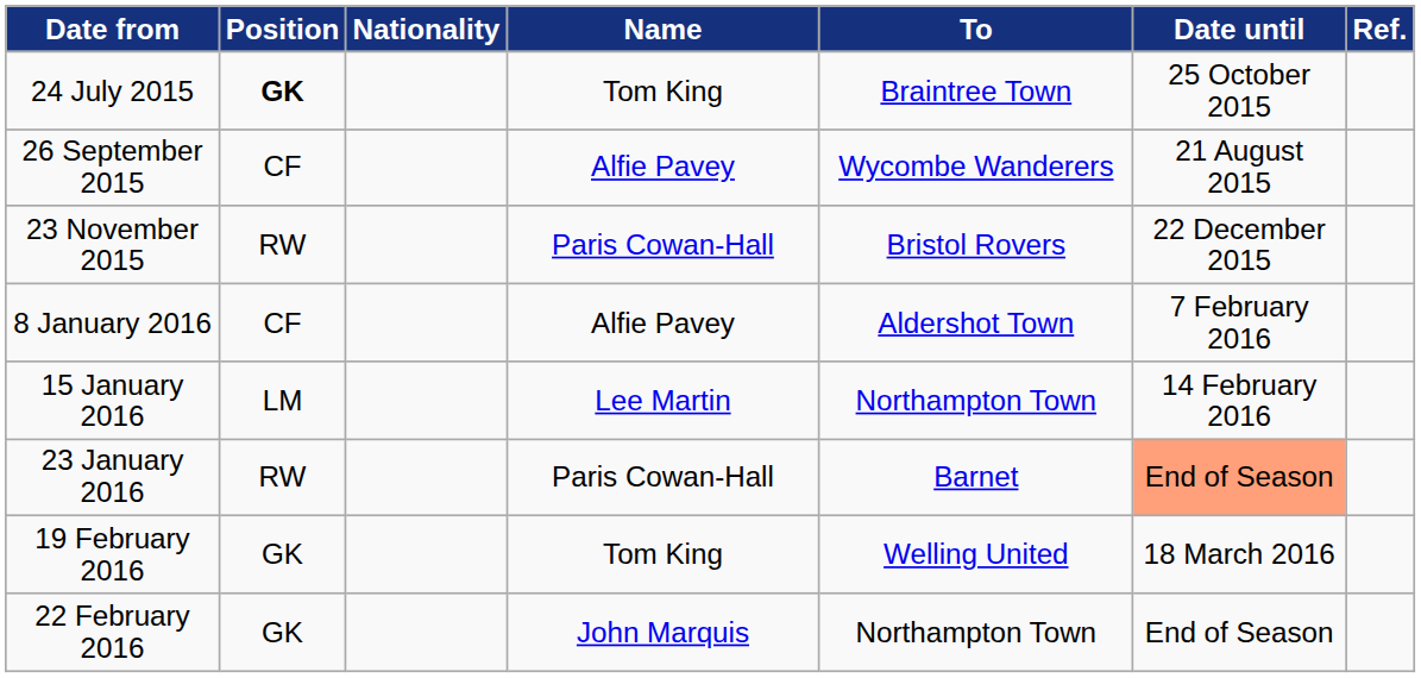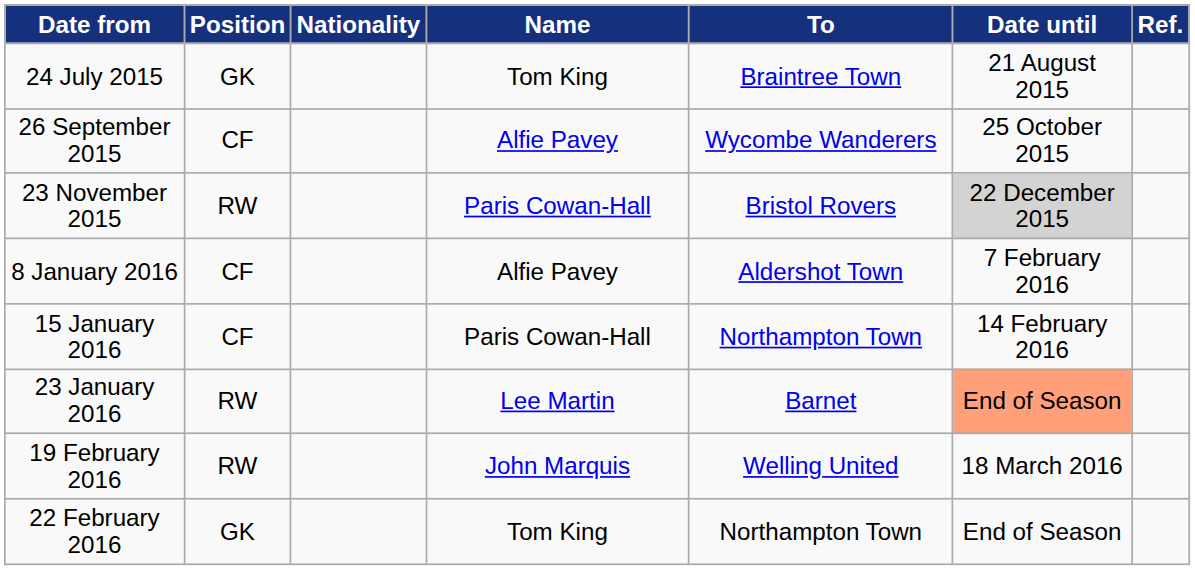 <table class="wikitable"  style="text-align:center; font-size:90%; ">
 <tr>
 <th style="background:#15317E; color:white; width:100px;">Date from</th>
 <th style="background:#15317E; color:white; width:50px;">Position</th>
 <th style="background:#15317E; color:white; width:50px;">Nationality</th>
 <th style="background:#15317E; color:white; width:150px;">Name</th>
 <th style="background:#15317E; color:white; width:150px;">To</th>
 <th style="background:#15317E; color:white; width:100px;">Date until</th>
 <th style="background:#15317E; color:white; width:25px;">Ref.</th>
 </tr>
 <tr>
 <td>24 July 2015</td>
-<td><strong>GK</strong></td>
+<td>GK</td>
 <td></td>
 <td>Tom King</td>
 <td><a href='#'>Braintree Town</a></td>
-<td>25 October 2015</td>
+<td>21 August 2015</td>
 <td></td>
 </tr>
 <tr>
 <td>26 September 2015</td>
 <td>CF</td>
 <td></td>
 <td><a href='#'>Alfie Pavey</a></td>
 <td><a href='#'>Wycombe Wanderers</a></td>
-<td>21 August 2015</td>
+<td>25 October 2015</td>
 <td></td>
 </tr>
 <tr>
 <td>23 November 2015</td>
 <td>RW</td>
 <td></td>
 <td><a href='#'>Paris Cowan-Hall</a></td>
 <td><a href='#'>Bristol Rovers</a></td>
-<td>22 December 2015</td>
+<td style="background: lightgrey;">22 December 2015</td>
 <td></td>
 </tr>
 <tr>
 <td>8 January 2016</td>
 <td>CF</td>
 <td></td>
 <td>Alfie Pavey</td>
 <td><a href='#'>Aldershot Town</a></td>
 <td>7 February 2016</td>
 <td></td>
 </tr>
 <tr>
 <td>15 January 2016</td>
-<td>LM</td>
+<td>CF</td>
 <td></td>
-<td><a href='#'>Lee Martin</a></td>
+<td>Paris Cowan-Hall</td>
 <td><a href='#'>Northampton Town</a></td>
 <td>14 February 2016</td>
 <td></td>
 </tr>
 <tr>
 <td>23 January 2016</td>
 <td>RW</td>
 <td></td>
-<td>Paris Cowan-Hall</td>
+<td><a href='#'>Lee Martin</a></td>
 <td><a href='#'>Barnet</a></td>
 <td style="background: lightsalmon;">End of Season</td>
 <td></td>
 </tr>
 <tr>
 <td>19 February 2016</td>
-<td>GK</td>
+<td>RW</td>
 <td></td>
-<td>Tom King</td>
+<td><a href='#'>John Marquis</a></td>
 <td><a href='#'>Welling United</a></td>
 <td>18 March 2016</td>
 <td></td>
 </tr>
 <tr>
 <td>22 February 2016</td>
 <td>GK</td>
 <td></td>
-<td><a href='#'>John Marquis</a></td>
+<td>Tom King</td>
 <td>Northampton Town</td>
 <td>End of Season</td>
 <td></td>
 </tr>
 </table>
